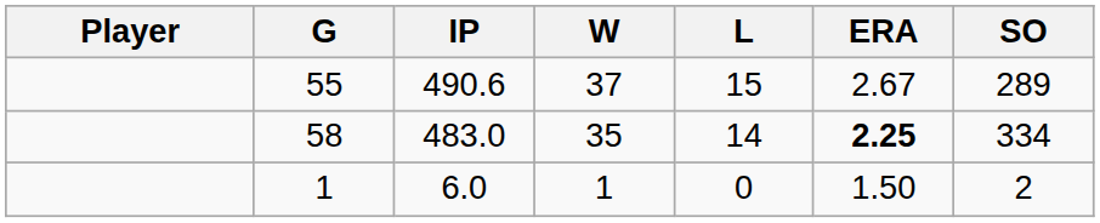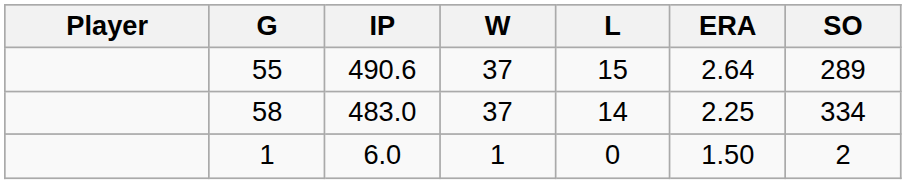 <table class="wikitable sortable">
 <tr>
 <th bgcolor="#DDDDFF" width="16%">Player</th>
 <th bgcolor="#DDDDFF" width="9%">G</th>
 <th bgcolor="#DDDDFF" width="9%">IP</th>
 <th bgcolor="#DDDDFF" width="9%">W</th>
 <th bgcolor="#DDDDFF" width="9%">L</th>
 <th bgcolor="#DDDDFF" width="9%">ERA</th>
 <th bgcolor="#DDDDFF" width="9%">SO</th>
 </tr>
 <tr align="center">
 <td></td>
 <td>55</td>
 <td>490.6</td>
 <td>37</td>
 <td>15</td>
-<td>2.67</td>
+<td>2.64</td>
 <td>289</td>
 </tr>
 <tr align="center">
 <td></td>
 <td>58</td>
 <td>483.0</td>
-<td>35</td>
+<td>37</td>
 <td>14</td>
-<td><strong>2.25</strong></td>
+<td>2.25</td>
 <td>334</td>
 </tr>
 <tr align="center">
 <td></td>
 <td>1</td>
 <td>6.0</td>
 <td>1</td>
 <td>0</td>
 <td>1.50</td>
 <td>2</td>
 </tr>
 </table>
